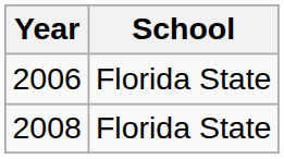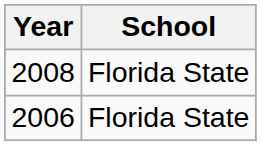 <table class="wikitable">
 <tr>
 <th>Year</th>
 <th>School</th>
 </tr>
 <tr>
+<td>2008</td>
+<td>Florida State</td>
+</tr>
+<tr>
 <td>2006</td>
 <td>Florida State</td>
 </tr>
-<tr>
-<td>2008</td>
-<td>Florida State</td>
-</tr>
 </table>
